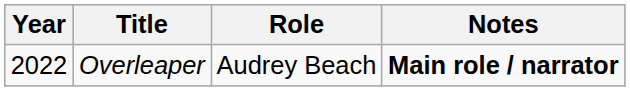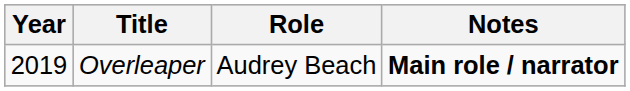 <table class="wikitable plainrowheaders">
 <tr>
 <th scope="col">Year</th>
 <th scope="col">Title</th>
 <th scope="col">Role</th>
 <th scope="col" class="unsortable">Notes</th>
 </tr>
 <tr>
-<td>2022</td>
+<td>2019</td>
 <td><em>Overleaper</em></td>
 <td>Audrey Beach</td>
 <td><strong>Main role / narrator</strong></td>
 </tr>
 </table>
